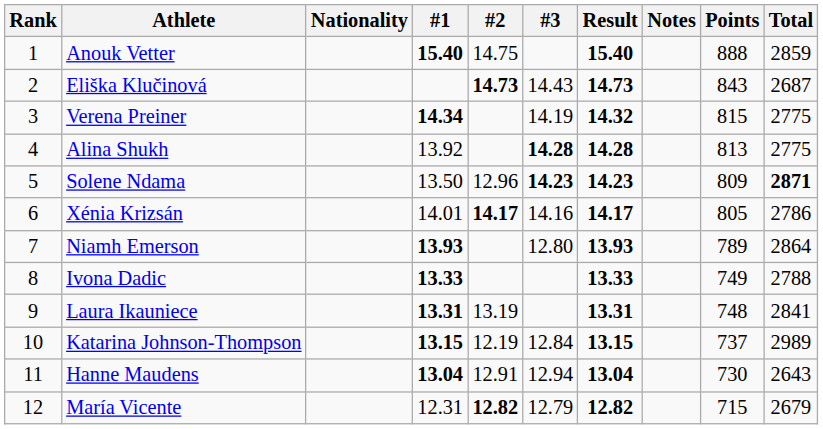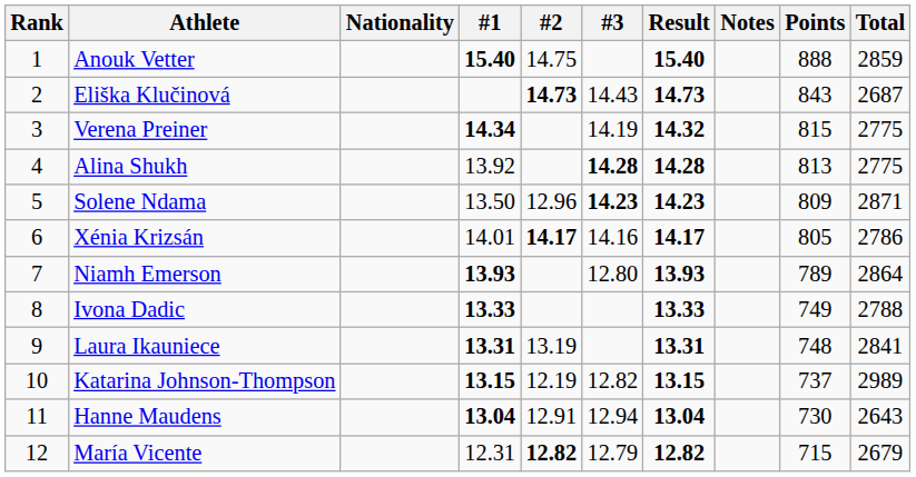 <table class="wikitable sortable" style="text-align:center">
 <tr>
 <th>Rank</th>
 <th>Athlete</th>
 <th>Nationality</th>
 <th>#1</th>
 <th>#2</th>
 <th>#3</th>
 <th>Result</th>
 <th>Notes</th>
 <th>Points</th>
 <th>Total</th>
 </tr>
 <tr>
 <td>1</td>
 <td align=left><a href='#'>Anouk Vetter</a></td>
 <td align=left></td>
 <td><strong>15.40</strong></td>
 <td>14.75</td>
 <td></td>
 <td><strong>15.40</strong></td>
 <td></td>
 <td>888</td>
 <td>2859</td>
 </tr>
 <tr>
 <td>2</td>
 <td align=left><a href='#'>Eliška Klučinová</a></td>
 <td align=left></td>
 <td></td>
 <td><strong>14.73</strong></td>
 <td>14.43</td>
 <td><strong>14.73</strong></td>
 <td></td>
 <td>843</td>
 <td>2687</td>
 </tr>
 <tr>
 <td>3</td>
 <td align=left><a href='#'>Verena Preiner</a></td>
 <td align=left></td>
 <td><strong>14.34</strong></td>
 <td></td>
 <td>14.19</td>
 <td><strong>14.32</strong></td>
 <td></td>
 <td>815</td>
 <td>2775</td>
 </tr>
 <tr>
 <td>4</td>
 <td align=left><a href='#'>Alina Shukh</a></td>
 <td align=left></td>
 <td>13.92</td>
 <td></td>
 <td><strong>14.28</strong></td>
 <td><strong>14.28</strong></td>
 <td></td>
 <td>813</td>
 <td>2775</td>
 </tr>
 <tr>
 <td>5</td>
 <td align=left><a href='#'>Solene Ndama</a></td>
 <td align=left></td>
 <td>13.50</td>
 <td>12.96</td>
 <td><strong>14.23</strong></td>
 <td><strong>14.23</strong></td>
 <td></td>
 <td>809</td>
-<td><strong>2871</strong></td>
+<td>2871</td>
 </tr>
 <tr>
 <td>6</td>
 <td align=left><a href='#'>Xénia Krizsán</a></td>
 <td align=left></td>
 <td>14.01</td>
 <td><strong>14.17</strong></td>
 <td>14.16</td>
 <td><strong>14.17</strong></td>
 <td></td>
 <td>805</td>
 <td>2786</td>
 </tr>
 <tr>
 <td>7</td>
 <td align=left><a href='#'>Niamh Emerson</a></td>
 <td align=left></td>
 <td><strong>13.93</strong></td>
 <td></td>
 <td>12.80</td>
 <td><strong>13.93</strong></td>
 <td></td>
 <td>789</td>
 <td>2864</td>
 </tr>
 <tr>
 <td>8</td>
 <td align=left><a href='#'>Ivona Dadic</a></td>
 <td align=left></td>
 <td><strong>13.33</strong></td>
 <td></td>
 <td></td>
 <td><strong>13.33</strong></td>
 <td></td>
 <td>749</td>
 <td>2788</td>
 </tr>
 <tr>
 <td>9</td>
 <td align=left><a href='#'>Laura Ikauniece</a></td>
 <td align=left></td>
 <td><strong>13.31</strong></td>
 <td>13.19</td>
 <td></td>
 <td><strong>13.31</strong></td>
 <td></td>
 <td>748</td>
 <td>2841</td>
 </tr>
 <tr>
 <td>10</td>
 <td align=left><a href='#'>Katarina Johnson-Thompson</a></td>
 <td align=left></td>
 <td><strong>13.15</strong></td>
 <td>12.19</td>
-<td>12.84</td>
+<td>12.82</td>
 <td><strong>13.15</strong></td>
 <td></td>
 <td>737</td>
 <td>2989</td>
 </tr>
 <tr>
 <td>11</td>
 <td align=left><a href='#'>Hanne Maudens</a></td>
 <td align=left></td>
 <td><strong>13.04</strong></td>
 <td>12.91</td>
 <td>12.94</td>
 <td><strong>13.04</strong></td>
 <td></td>
 <td>730</td>
 <td>2643</td>
 </tr>
 <tr>
 <td>12</td>
 <td align=left><a href='#'>María Vicente</a></td>
 <td align=left></td>
 <td>12.31</td>
 <td><strong>12.82</strong></td>
 <td>12.79</td>
 <td><strong>12.82</strong></td>
 <td></td>
 <td>715</td>
 <td>2679</td>
 </tr>
 </table>
